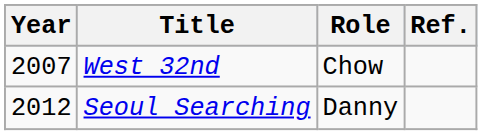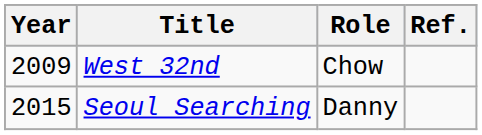 <table class="wikitable">
 <tr style="background:#b0c4de; text-align:center;">
 <th>Year</th>
 <th>Title</th>
 <th>Role</th>
 <th>Ref.</th>
 </tr>
 <tr>
-<td>2007</td>
+<td>2009</td>
 <td><em><a href='#'>West 32nd</a></em></td>
 <td>Chow</td>
 <td></td>
 </tr>
 <tr>
-<td>2012</td>
+<td>2015</td>
 <td><em><a href='#'>Seoul Searching</a></em></td>
 <td>Danny</td>
 <td></td>
 </tr>
 </table>
